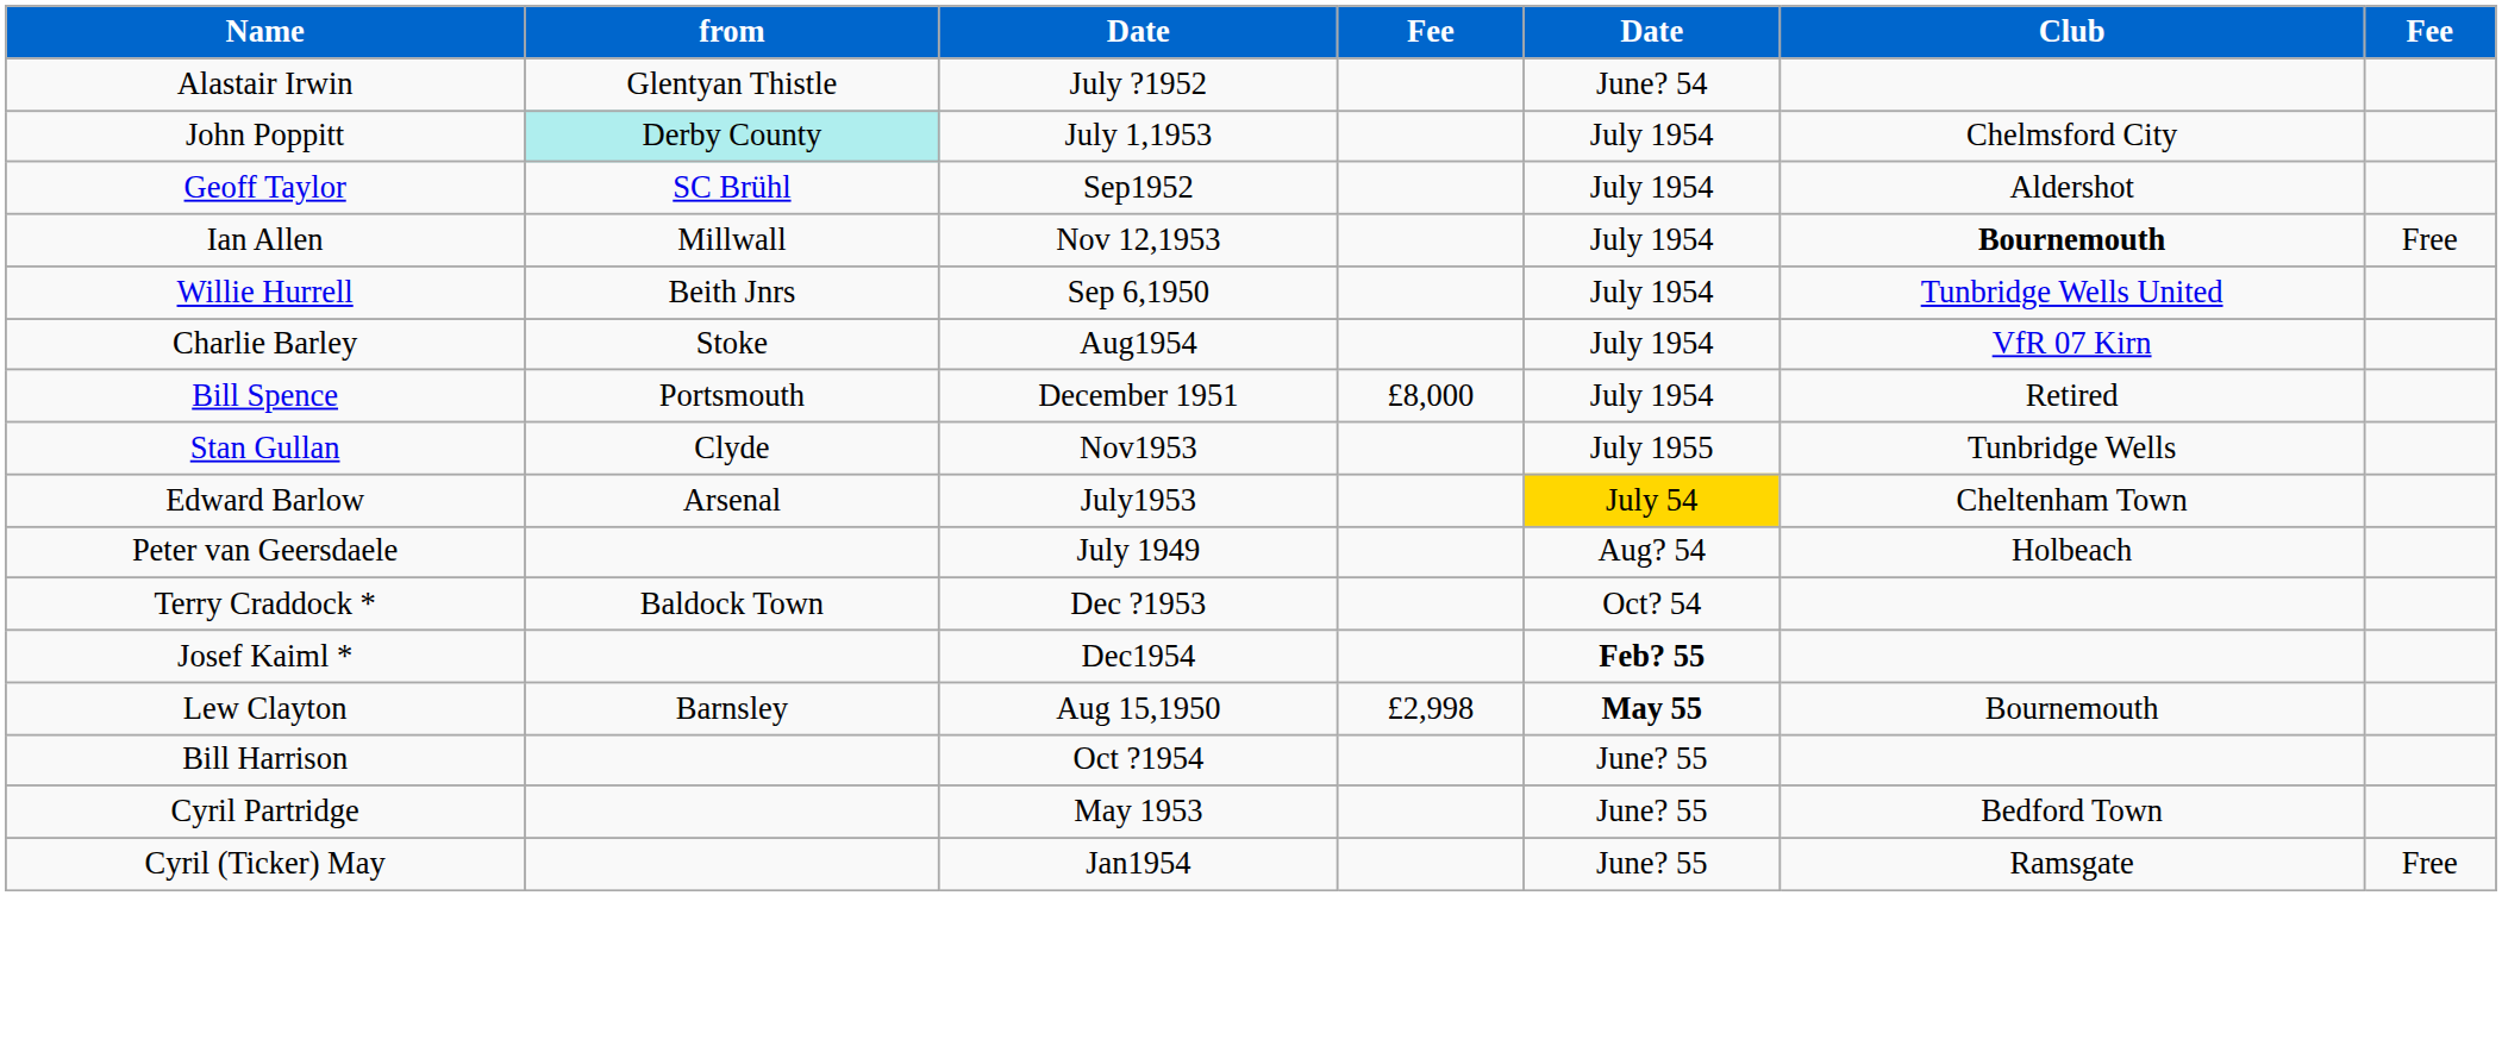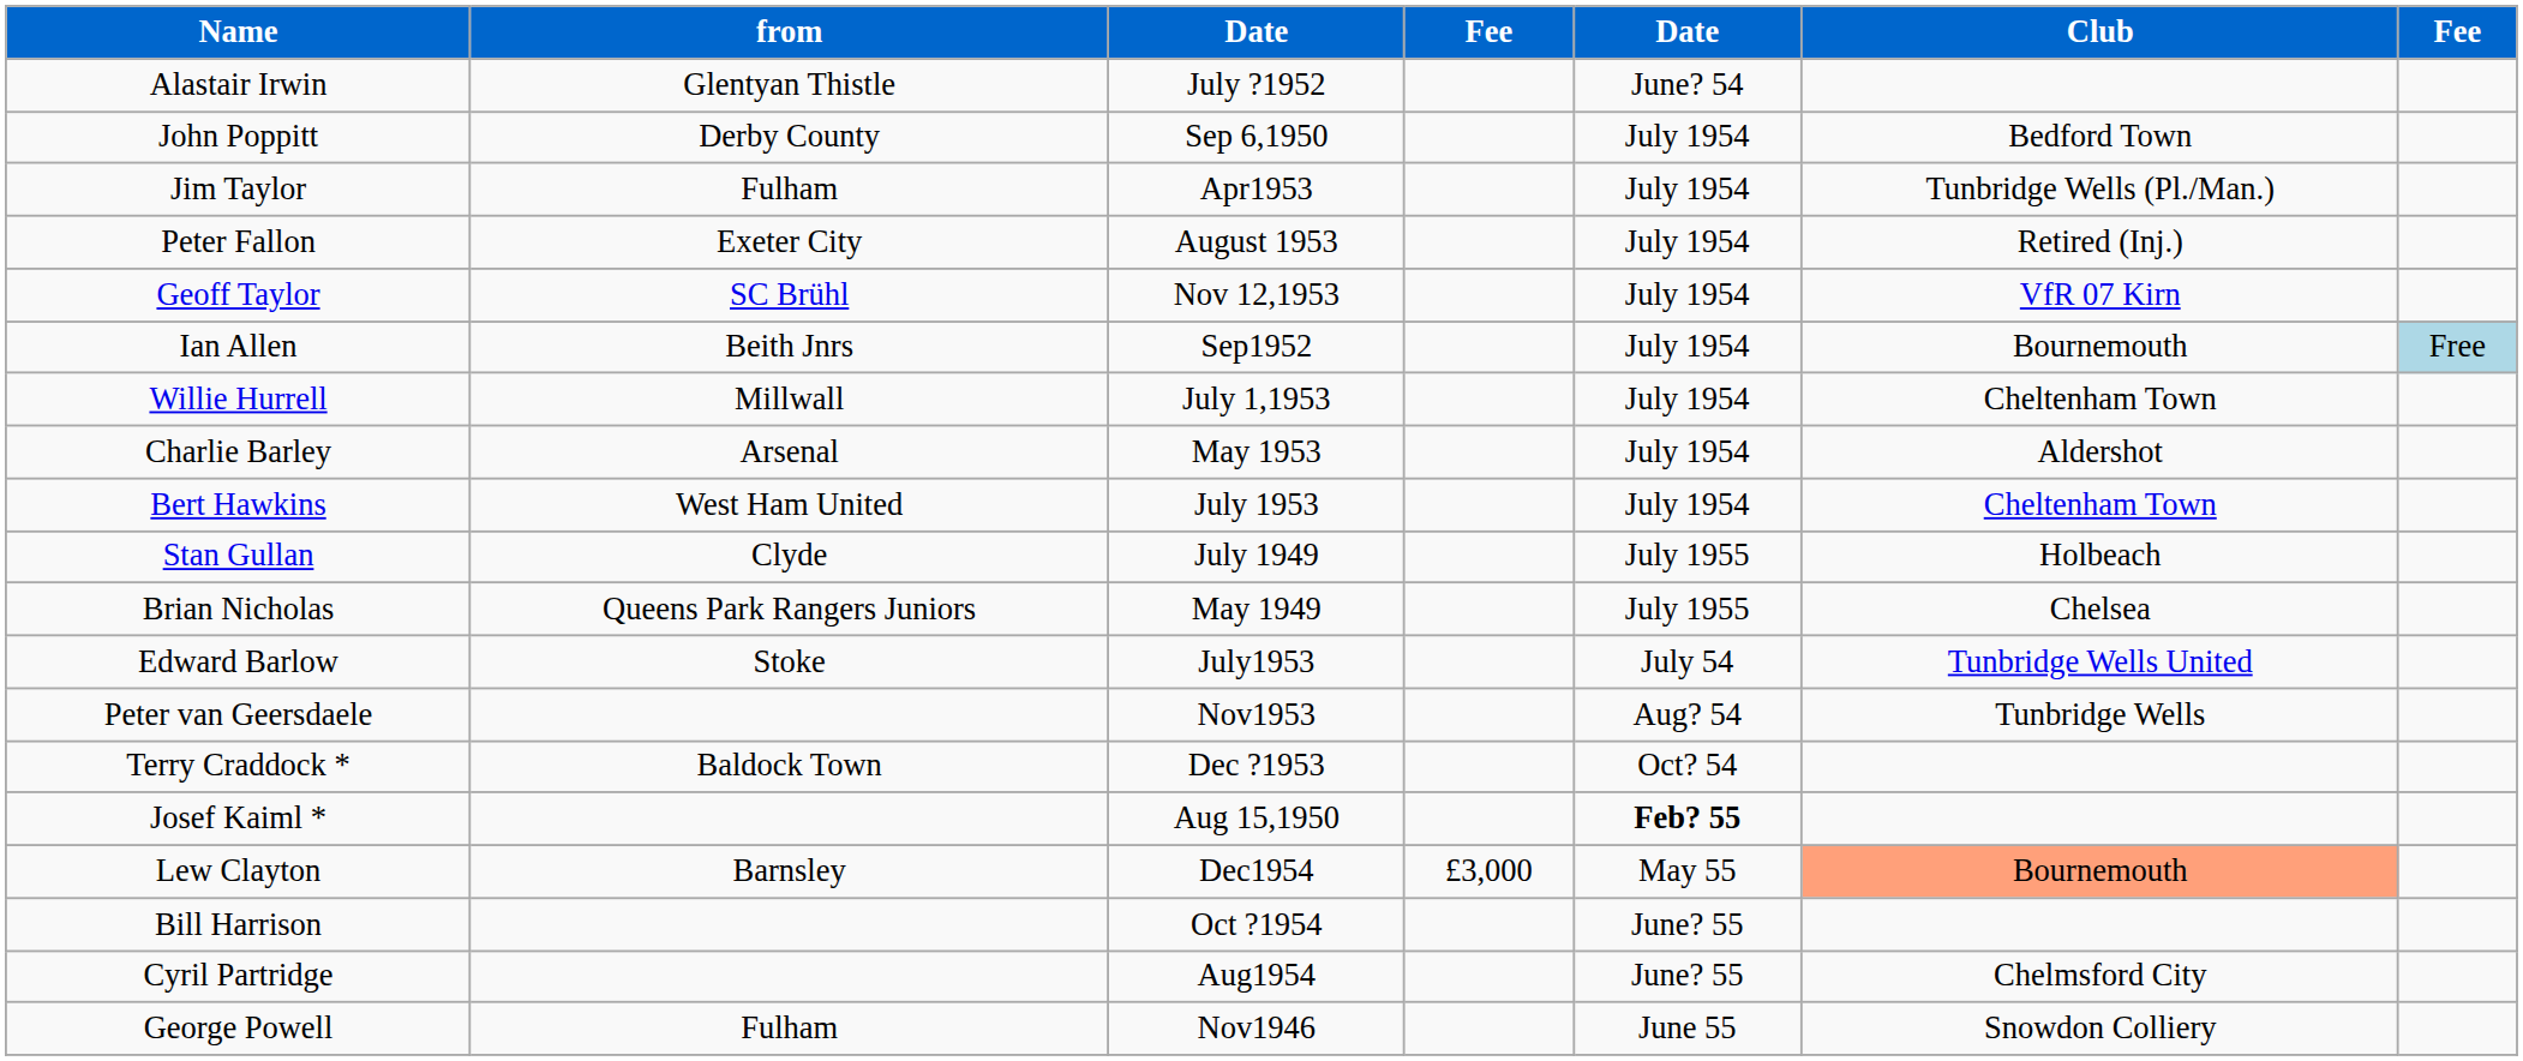 <table class="wikitable" style="text-align:center; font-size:90%; width:90%;">
 <tr>
 <th style="background:#0066CC; color:#FFFFFF; text-align:center;"><strong>Name</strong></th>
 <th style="background:#0066CC; color:#FFFFFF; text-align:center;">from</th>
 <th style="background:#0066CC; color:#FFFFFF; text-align:center;">Date</th>
 <th style="background:#0066CC; color:#FFFFFF; text-align:center;">Fee</th>
 <th style="background:#0066CC; color:#FFFFFF; text-align:center;"><strong>Date</strong></th>
 <th style="background:#0066CC; color:#FFFFFF; text-align:center;">Club</th>
 <th style="background:#0066CC; color:#FFFFFF; text-align:center;">Fee</th>
 </tr>
 <tr>
 <td>Alastair Irwin</td>
 <td>Glentyan Thistle</td>
 <td>July ?1952</td>
 <td></td>
 <td>June? 54</td>
 <td></td>
 <td></td>
 </tr>
 <tr>
 <td>John Poppitt</td>
-<td style="background: paleturquoise;">Derby County</td>
-<td>July 1,1953</td>
+<td>Derby County</td>
+<td>Sep 6,1950</td>
 <td></td>
 <td>July 1954</td>
-<td>Chelmsford City</td>
+<td>Bedford Town</td>
+<td></td>
+</tr>
+<tr>
+<td>Jim Taylor</td>
+<td>Fulham</td>
+<td>Apr1953</td>
+<td></td>
+<td>July 1954</td>
+<td>Tunbridge Wells (Pl./Man.)</td>
+<td></td>
+</tr>
+<tr>
+<td>Peter Fallon</td>
+<td>Exeter City</td>
+<td>August 1953</td>
+<td></td>
+<td>July 1954</td>
+<td>Retired (Inj.)</td>
 <td></td>
 </tr>
 <tr>
 <td><a href='#'>Geoff Taylor</a></td>
 <td><a href='#'>SC Brühl</a></td>
+<td>Nov 12,1953</td>
+<td></td>
+<td>July 1954</td>
+<td><a href='#'>VfR 07 Kirn</a></td>
+<td></td>
+</tr>
+<tr>
+<td>Ian Allen</td>
+<td>Beith Jnrs</td>
 <td>Sep1952</td>
+<td></td>
+<td>July 1954</td>
+<td>Bournemouth</td>
+<td style="background: lightblue;">Free</td>
+</tr>
+<tr>
+<td><a href='#'>Willie Hurrell</a></td>
+<td>Millwall</td>
+<td>July 1,1953</td>
+<td></td>
+<td>July 1954</td>
+<td>Cheltenham Town</td>
+<td></td>
+</tr>
+<tr>
+<td>Charlie Barley</td>
+<td>Arsenal</td>
+<td>May 1953</td>
 <td></td>
 <td>July 1954</td>
 <td>Aldershot</td>
 <td></td>
 </tr>
 <tr>
-<td>Ian Allen</td>
-<td>Millwall</td>
-<td>Nov 12,1953</td>
+<td><a href='#'>Bert Hawkins</a></td>
+<td>West Ham United</td>
+<td>July 1953</td>
 <td></td>
 <td>July 1954</td>
-<td><strong>Bournemouth</strong></td>
-<td>Free</td>
-</tr>
-<tr>
-<td><a href='#'>Willie Hurrell</a></td>
-<td>Beith Jnrs</td>
-<td>Sep 6,1950</td>
-<td></td>
-<td>July 1954</td>
-<td><a href='#'>Tunbridge Wells United</a></td>
-<td></td>
-</tr>
-<tr>
-<td>Charlie Barley</td>
-<td>Stoke</td>
-<td>Aug1954</td>
-<td></td>
-<td>July 1954</td>
-<td><a href='#'>VfR 07 Kirn</a></td>
-<td></td>
-</tr>
-<tr>
-<td><a href='#'>Bill Spence</a></td>
-<td>Portsmouth</td>
-<td>December 1951</td>
-<td>£8,000</td>
-<td>July 1954</td>
-<td>Retired</td>
+<td><a href='#'>Cheltenham Town</a></td>
 <td></td>
 </tr>
 <tr>
 <td><a href='#'>Stan Gullan</a></td>
 <td>Clyde</td>
-<td>Nov1953</td>
+<td>July 1949</td>
 <td></td>
 <td>July 1955</td>
-<td>Tunbridge Wells</td>
+<td>Holbeach</td>
+<td></td>
+</tr>
+<tr>
+<td>Brian Nicholas</td>
+<td>Queens Park Rangers Juniors</td>
+<td>May 1949</td>
+<td></td>
+<td>July 1955</td>
+<td>Chelsea</td>
 <td></td>
 </tr>
 <tr>
 <td>Edward Barlow</td>
-<td>Arsenal</td>
+<td>Stoke</td>
 <td>July1953</td>
 <td></td>
-<td style="background: gold;">July 54</td>
-<td>Cheltenham Town</td>
+<td>July 54</td>
+<td><a href='#'>Tunbridge Wells United</a></td>
 <td></td>
 </tr>
 <tr>
 <td>Peter van Geersdaele</td>
 <td></td>
-<td>July 1949</td>
+<td>Nov1953</td>
 <td></td>
 <td>Aug? 54</td>
-<td>Holbeach</td>
+<td>Tunbridge Wells</td>
 <td></td>
 </tr>
 <tr>
 <td>Terry Craddock *</td>
 <td>Baldock Town</td>
 <td>Dec ?1953</td>
 <td></td>
 <td>Oct? 54</td>
 <td></td>
 <td></td>
 </tr>
 <tr>
 <td>Josef Kaiml *</td>
 <td></td>
-<td>Dec1954</td>
+<td>Aug 15,1950</td>
 <td></td>
 <td><strong>Feb? 55</strong></td>
 <td></td>
 <td></td>
 </tr>
 <tr>
 <td>Lew Clayton</td>
 <td>Barnsley</td>
-<td>Aug 15,1950</td>
-<td>£2,998</td>
-<td><strong>May 55</strong></td>
-<td>Bournemouth</td>
+<td>Dec1954</td>
+<td>£3,000</td>
+<td>May 55</td>
+<td style="background: lightsalmon;">Bournemouth</td>
 <td></td>
 </tr>
 <tr>
 <td>Bill Harrison</td>
 <td></td>
 <td>Oct ?1954</td>
 <td></td>
 <td>June? 55</td>
 <td></td>
 <td></td>
 </tr>
 <tr>
 <td>Cyril Partridge</td>
 <td></td>
-<td>May 1953</td>
+<td>Aug1954</td>
 <td></td>
 <td>June? 55</td>
-<td>Bedford Town</td>
+<td>Chelmsford City</td>
 <td></td>
 </tr>
 <tr>
-<td>Cyril (Ticker) May</td>
+<td>George Powell</td>
+<td>Fulham</td>
+<td>Nov1946</td>
 <td></td>
-<td>Jan1954</td>
+<td>June 55</td>
+<td>Snowdon Colliery</td>
 <td></td>
-<td>June? 55</td>
-<td>Ramsgate</td>
-<td>Free</td>
 </tr>
 </table>
